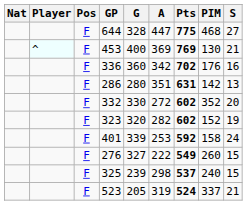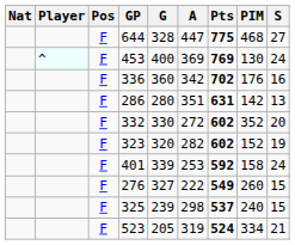 <table class="wikitable sortable" style="text-align:center;">
 <tr>
 <th>Nat</th>
 <th>Player</th>
 <th>Pos</th>
 <th>GP</th>
 <th>G</th>
 <th>A</th>
 <th>Pts</th>
 <th>PIM</th>
 <th>S</th>
 </tr>
 <tr>
 <td></td>
 <td align="left"></td>
 <td><a href='#'>F</a></td>
 <td>644</td>
 <td>328</td>
 <td>447</td>
 <td><strong>775</strong></td>
 <td>468</td>
 <td>27</td>
 </tr>
 <tr>
 <td></td>
 <td align="left" bgcolor="#eeffff">^</td>
 <td><a href='#'>F</a></td>
 <td>453</td>
 <td>400</td>
 <td>369</td>
 <td><strong>769</strong></td>
 <td>130</td>
-<td>21</td>
+<td>24</td>
 </tr>
 <tr>
 <td></td>
 <td align="left"></td>
 <td><a href='#'>F</a></td>
 <td>336</td>
 <td>360</td>
 <td>342</td>
 <td><strong>702</strong></td>
 <td>176</td>
 <td>16</td>
 </tr>
 <tr>
 <td></td>
 <td align="left"></td>
 <td><a href='#'>F</a></td>
 <td>286</td>
 <td>280</td>
 <td>351</td>
 <td><strong>631</strong></td>
 <td>142</td>
 <td>13</td>
 </tr>
 <tr>
 <td></td>
 <td align="left"></td>
 <td><a href='#'>F</a></td>
 <td>332</td>
 <td>330</td>
 <td>272</td>
 <td><strong>602</strong></td>
 <td>352</td>
 <td>20</td>
 </tr>
 <tr>
 <td></td>
 <td align="left"></td>
 <td><a href='#'>F</a></td>
 <td>323</td>
 <td>320</td>
 <td>282</td>
 <td><strong>602</strong></td>
 <td>152</td>
 <td>19</td>
 </tr>
 <tr>
 <td></td>
 <td align="left"></td>
 <td><a href='#'>F</a></td>
 <td>401</td>
 <td>339</td>
 <td>253</td>
 <td><strong>592</strong></td>
 <td>158</td>
 <td>24</td>
 </tr>
 <tr>
 <td></td>
 <td align="left"></td>
 <td><a href='#'>F</a></td>
 <td>276</td>
 <td>327</td>
 <td>222</td>
 <td><strong>549</strong></td>
 <td>260</td>
 <td>15</td>
 </tr>
 <tr align="center">
 <td></td>
 <td align="left"></td>
 <td><a href='#'>F</a></td>
 <td>325</td>
 <td>239</td>
 <td>298</td>
 <td><strong>537</strong></td>
 <td>240</td>
 <td>15</td>
 </tr>
 <tr align="center">
 <td></td>
 <td align="left"></td>
 <td><a href='#'>F</a></td>
 <td>523</td>
 <td>205</td>
 <td>319</td>
 <td><strong>524</strong></td>
-<td>337</td>
+<td>334</td>
 <td>21</td>
 </tr>
 </table>
